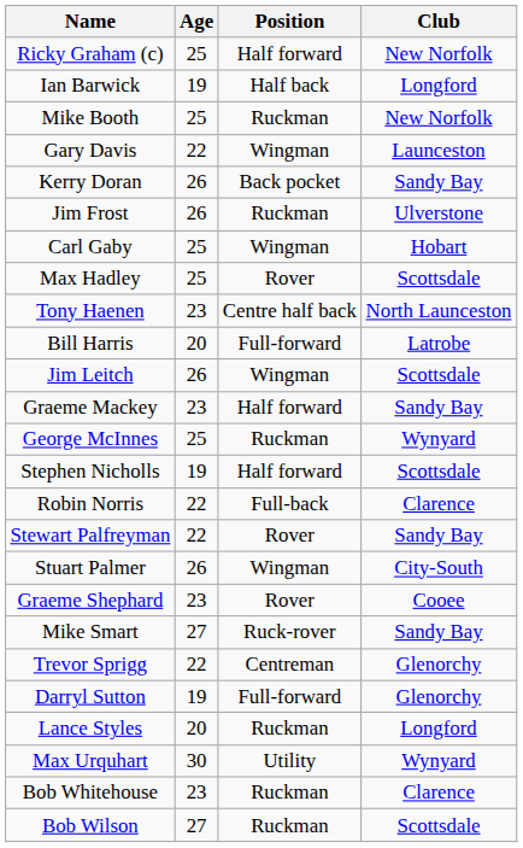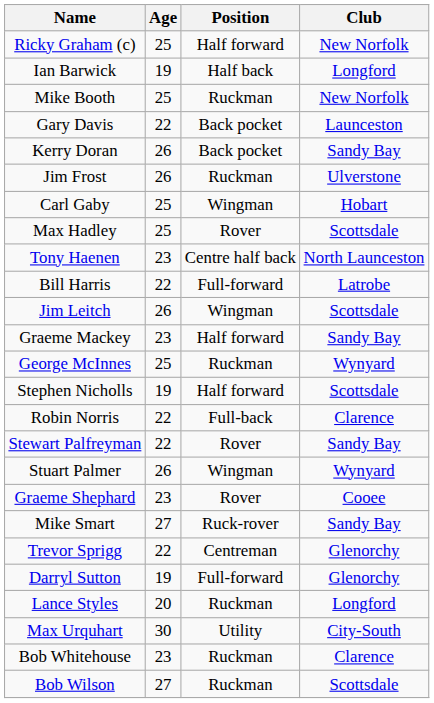 <table class="wikitable sortable" style="text-align:center">
 <tr>
 <th>Name</th>
 <th>Age</th>
 <th>Position</th>
 <th>Club</th>
 </tr>
 <tr>
 <td><a href='#'>Ricky Graham</a> (c)</td>
 <td>25</td>
 <td>Half forward</td>
 <td><a href='#'>New Norfolk</a></td>
 </tr>
 <tr>
 <td>Ian Barwick</td>
 <td>19</td>
 <td>Half back</td>
 <td><a href='#'>Longford</a></td>
 </tr>
 <tr>
 <td>Mike Booth</td>
 <td>25</td>
 <td>Ruckman</td>
 <td><a href='#'>New Norfolk</a></td>
 </tr>
 <tr>
 <td>Gary Davis</td>
 <td>22</td>
-<td>Wingman</td>
+<td>Back pocket</td>
 <td><a href='#'>Launceston</a></td>
 </tr>
 <tr>
 <td>Kerry Doran</td>
 <td>26</td>
 <td>Back pocket</td>
 <td><a href='#'>Sandy Bay</a></td>
 </tr>
 <tr>
 <td>Jim Frost</td>
 <td>26</td>
 <td>Ruckman</td>
 <td><a href='#'>Ulverstone</a></td>
 </tr>
 <tr>
 <td>Carl Gaby</td>
 <td>25</td>
 <td>Wingman</td>
 <td><a href='#'>Hobart</a></td>
 </tr>
 <tr>
 <td>Max Hadley</td>
 <td>25</td>
 <td>Rover</td>
 <td><a href='#'>Scottsdale</a></td>
 </tr>
 <tr>
 <td><a href='#'>Tony Haenen</a></td>
 <td>23</td>
 <td>Centre half back</td>
 <td><a href='#'>North Launceston</a></td>
 </tr>
 <tr>
 <td>Bill Harris</td>
-<td>20</td>
+<td>22</td>
 <td>Full-forward</td>
 <td><a href='#'>Latrobe</a></td>
 </tr>
 <tr>
 <td><a href='#'>Jim Leitch</a></td>
 <td>26</td>
 <td>Wingman</td>
 <td><a href='#'>Scottsdale</a></td>
 </tr>
 <tr>
 <td>Graeme Mackey</td>
 <td>23</td>
 <td>Half forward</td>
 <td><a href='#'>Sandy Bay</a></td>
 </tr>
 <tr>
 <td><a href='#'>George McInnes</a></td>
 <td>25</td>
 <td>Ruckman</td>
 <td><a href='#'>Wynyard</a></td>
 </tr>
 <tr>
 <td>Stephen Nicholls</td>
 <td>19</td>
 <td>Half forward</td>
 <td><a href='#'>Scottsdale</a></td>
 </tr>
 <tr>
 <td>Robin Norris</td>
 <td>22</td>
 <td>Full-back</td>
 <td><a href='#'>Clarence</a></td>
 </tr>
 <tr>
 <td><a href='#'>Stewart Palfreyman</a></td>
 <td>22</td>
 <td>Rover</td>
 <td><a href='#'>Sandy Bay</a></td>
 </tr>
 <tr>
 <td>Stuart Palmer</td>
 <td>26</td>
 <td>Wingman</td>
-<td><a href='#'>City-South</a></td>
+<td><a href='#'>Wynyard</a></td>
 </tr>
 <tr>
 <td><a href='#'>Graeme Shephard</a></td>
 <td>23</td>
 <td>Rover</td>
 <td><a href='#'>Cooee</a></td>
 </tr>
 <tr>
 <td>Mike Smart</td>
 <td>27</td>
 <td>Ruck-rover</td>
 <td><a href='#'>Sandy Bay</a></td>
 </tr>
 <tr>
 <td><a href='#'>Trevor Sprigg</a></td>
 <td>22</td>
 <td>Centreman</td>
 <td><a href='#'>Glenorchy</a></td>
 </tr>
 <tr>
 <td><a href='#'>Darryl Sutton</a></td>
 <td>19</td>
 <td>Full-forward</td>
 <td><a href='#'>Glenorchy</a></td>
 </tr>
 <tr>
 <td><a href='#'>Lance Styles</a></td>
 <td>20</td>
 <td>Ruckman</td>
 <td><a href='#'>Longford</a></td>
 </tr>
 <tr>
 <td><a href='#'>Max Urquhart</a></td>
 <td>30</td>
 <td>Utility</td>
-<td><a href='#'>Wynyard</a></td>
+<td><a href='#'>City-South</a></td>
 </tr>
 <tr>
 <td>Bob Whitehouse</td>
 <td>23</td>
 <td>Ruckman</td>
 <td><a href='#'>Clarence</a></td>
 </tr>
 <tr>
 <td><a href='#'>Bob Wilson</a></td>
 <td>27</td>
 <td>Ruckman</td>
 <td><a href='#'>Scottsdale</a></td>
 </tr>
 <tr>
 </tr>
 </table>
